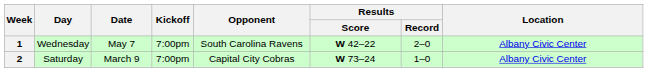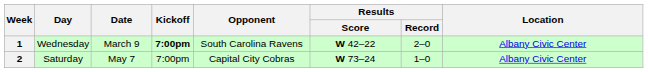 <table class="wikitable">
 <tr>
 <th rowspan="2" width="40">Week</th>
 <th rowspan="2" width="80">Day</th>
 <th rowspan="2" width="90">Date</th>
 <th rowspan="2" width="60">Kickoff</th>
 <th rowspan="2" width="180">Opponent</th>
 <th colspan="2" width="200">Results</th>
 <th rowspan="2" width="315">Location</th>
 </tr>
 <tr>
 <th width="140">Score</th>
 <th width="60">Record</th>
 </tr>
 <tr align="center" bgcolor="#CCFFCC">
 <th>1</th>
 <td>Wednesday</td>
-<td>May 7</td>
-<td>7:00pm</td>
+<td>March 9</td>
+<td><strong>7:00pm</strong></td>
 <td>South Carolina Ravens</td>
 <td><strong>W</strong> 42–22</td>
 <td>2–0</td>
 <td><a href='#'>Albany Civic Center</a></td>
 </tr>
 <tr align="center" bgcolor="#CCFFCC">
 <th>2</th>
 <td>Saturday</td>
-<td>March 9</td>
+<td>May 7</td>
 <td>7:00pm</td>
 <td>Capital City Cobras</td>
 <td><strong>W</strong> 73–24</td>
 <td>1–0</td>
 <td><a href='#'>Albany Civic Center</a></td>
 </tr>
 </table>
